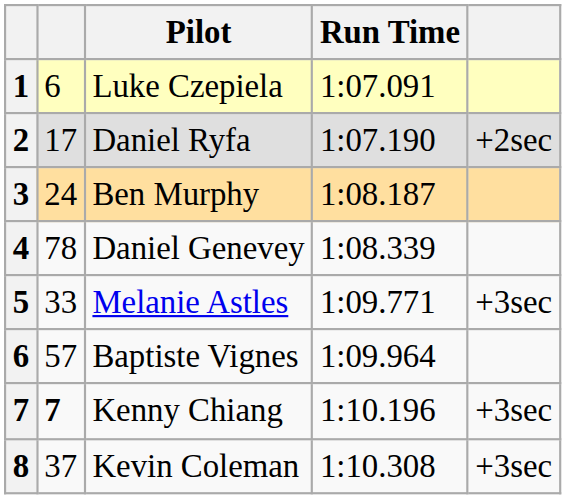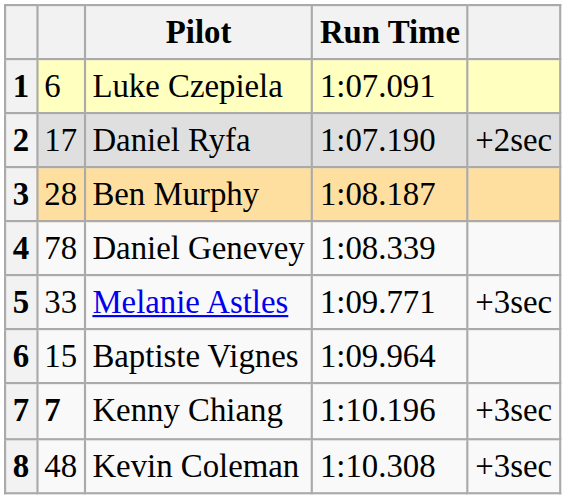 <table class="wikitable" style="font-size: 95%;">
 <tr>
 <th></th>
 <th></th>
 <th>Pilot</th>
 <th>Run Time</th>
 <th></th>
 </tr>
 <tr>
 <th>1</th>
 <td style="background:#ffffbf;">6</td>
 <td style="background:#ffffbf;"> Luke Czepiela</td>
 <td style="background:#ffffbf;">1:07.091</td>
 <td style="background:#ffffbf;"></td>
 </tr>
 <tr>
 <th>2</th>
 <td style="background:#dfdfdf;">17</td>
 <td style="background:#dfdfdf;"> Daniel Ryfa</td>
 <td style="background:#dfdfdf;">1:07.190</td>
 <td style="background:#dfdfdf;">+2sec</td>
 </tr>
 <tr>
 <th>3</th>
-<td style="background:#ffdf9f;">24</td>
+<td style="background:#ffdf9f;">28</td>
 <td style="background:#ffdf9f;"> Ben Murphy</td>
 <td style="background:#ffdf9f;">1:08.187</td>
 <td style="background:#ffdf9f;"></td>
 </tr>
 <tr>
 <th>4</th>
 <td>78</td>
 <td> Daniel Genevey</td>
 <td>1:08.339</td>
 <td></td>
 </tr>
 <tr>
 <th>5</th>
 <td>33</td>
 <td> <a href='#'>Melanie Astles</a></td>
 <td>1:09.771</td>
 <td>+3sec</td>
 </tr>
 <tr>
 <th>6</th>
-<td>57</td>
+<td>15</td>
 <td> Baptiste Vignes</td>
 <td>1:09.964</td>
 <td></td>
 </tr>
 <tr>
 <th>7</th>
 <td><strong>7</strong></td>
 <td> Kenny Chiang</td>
 <td>1:10.196</td>
 <td>+3sec</td>
 </tr>
 <tr>
 <th>8</th>
-<td>37</td>
+<td>48</td>
 <td> Kevin Coleman</td>
 <td>1:10.308</td>
 <td>+3sec</td>
 </tr>
 </table>
